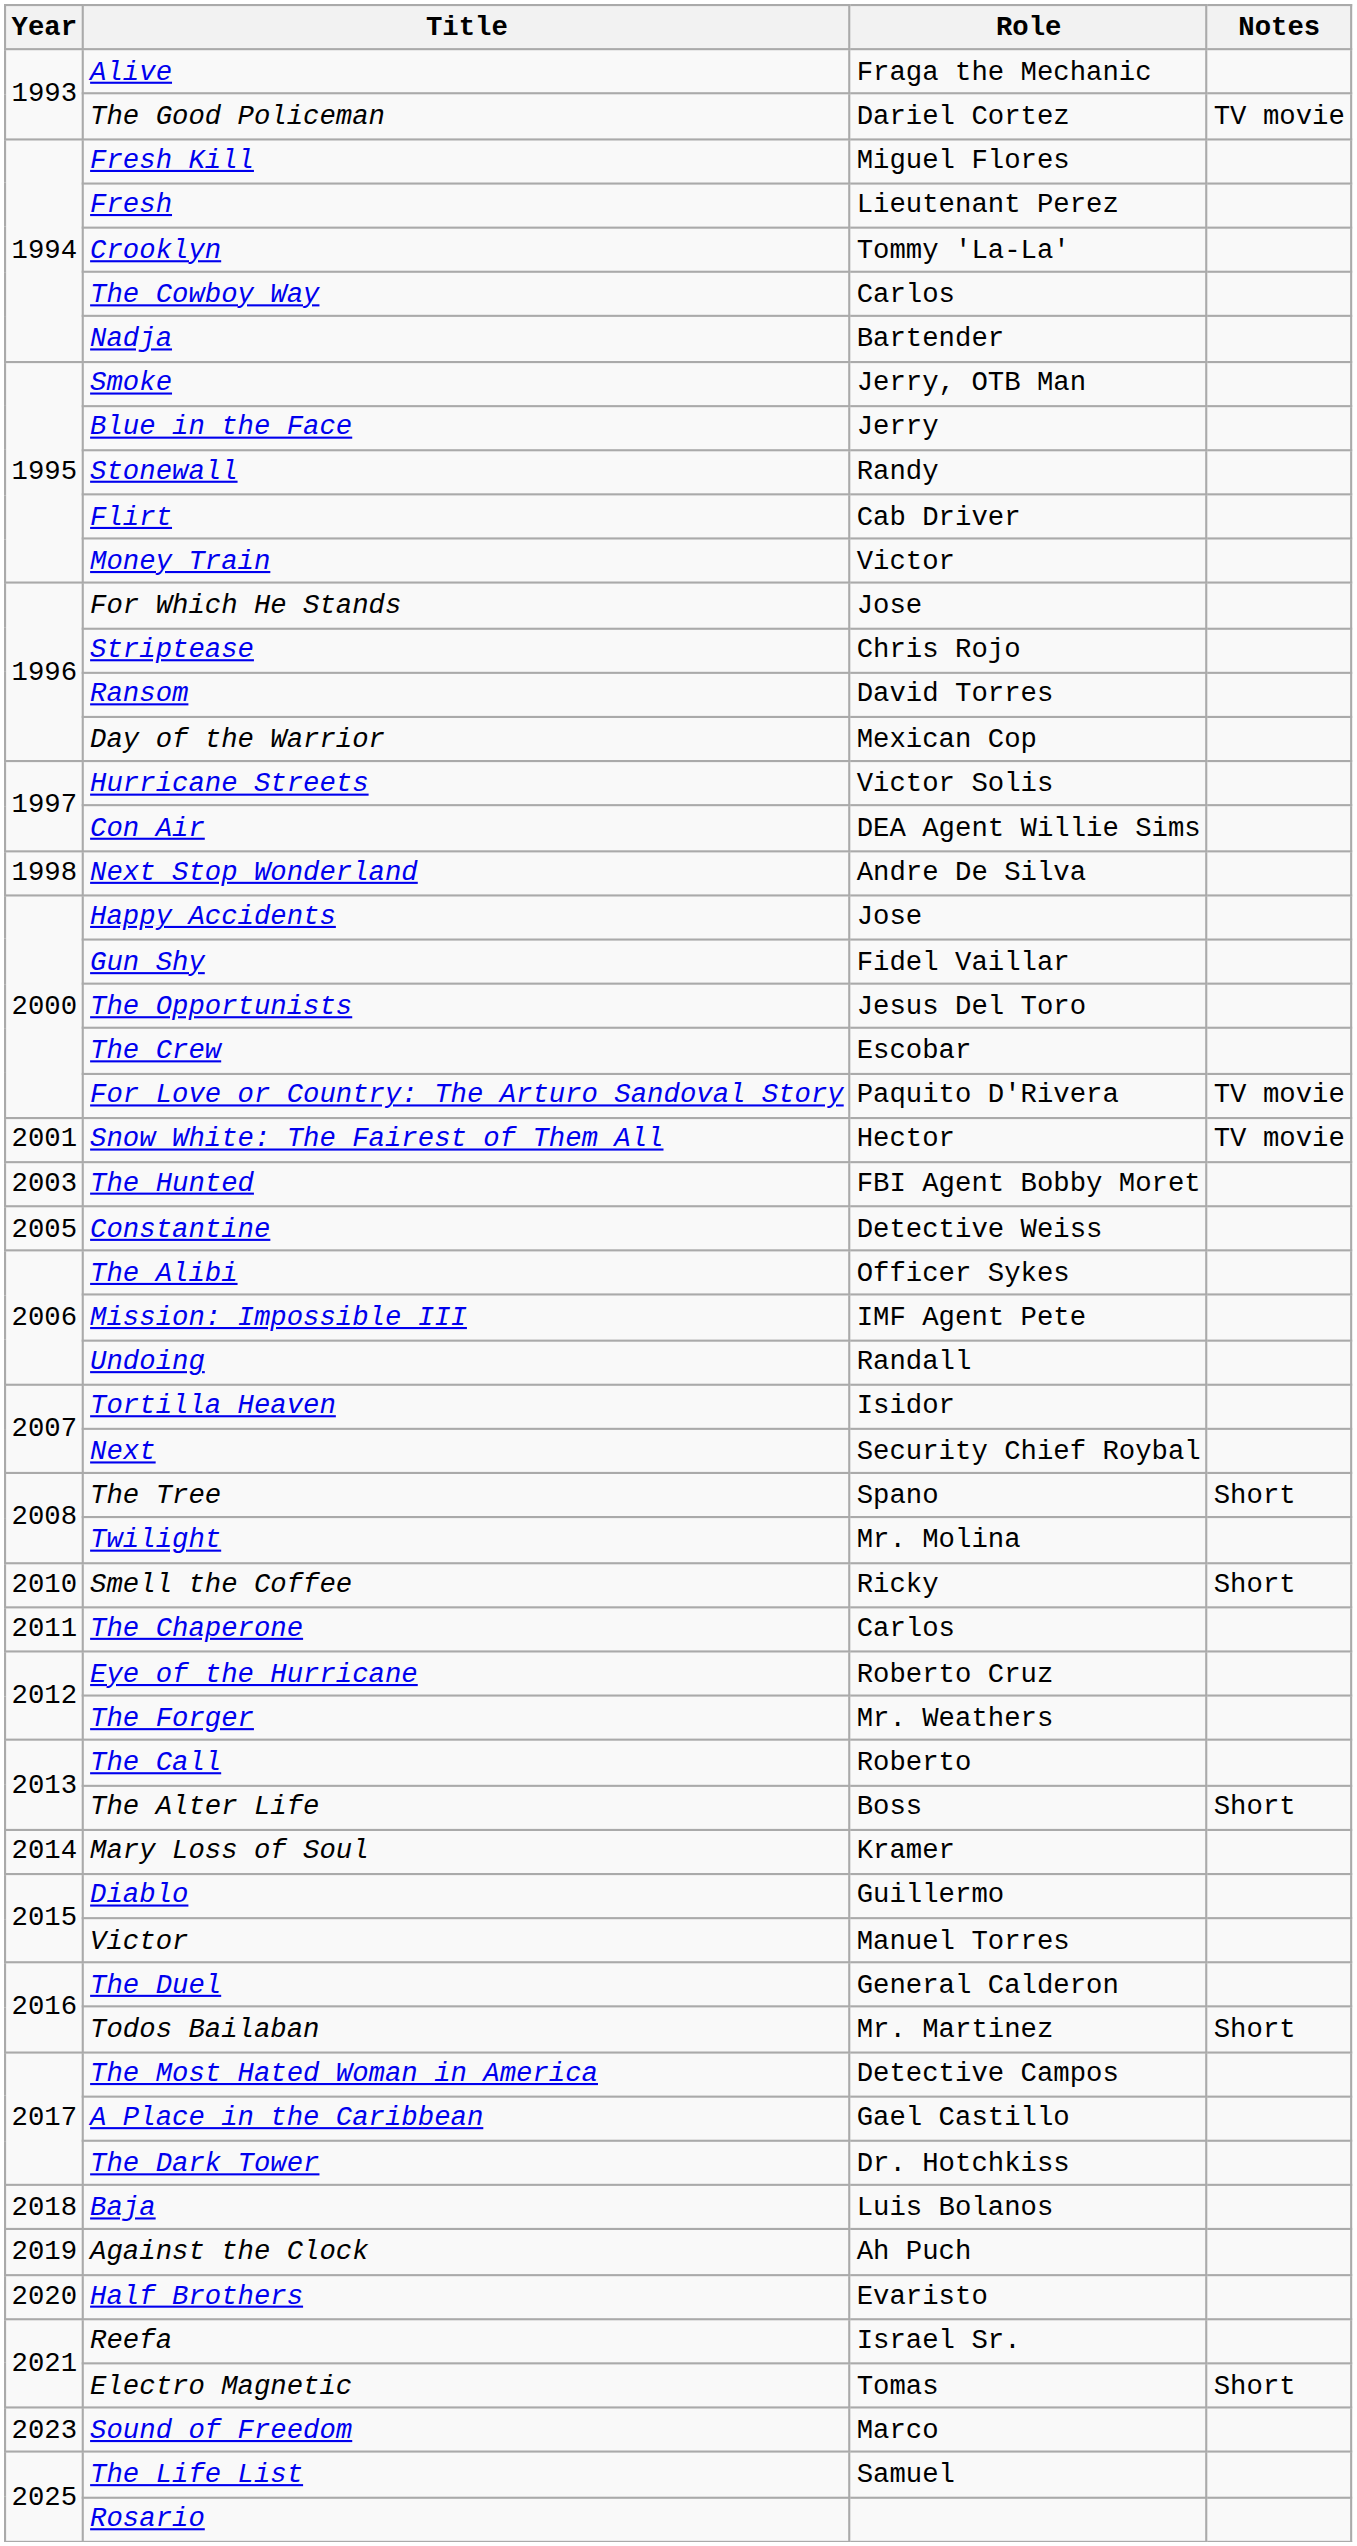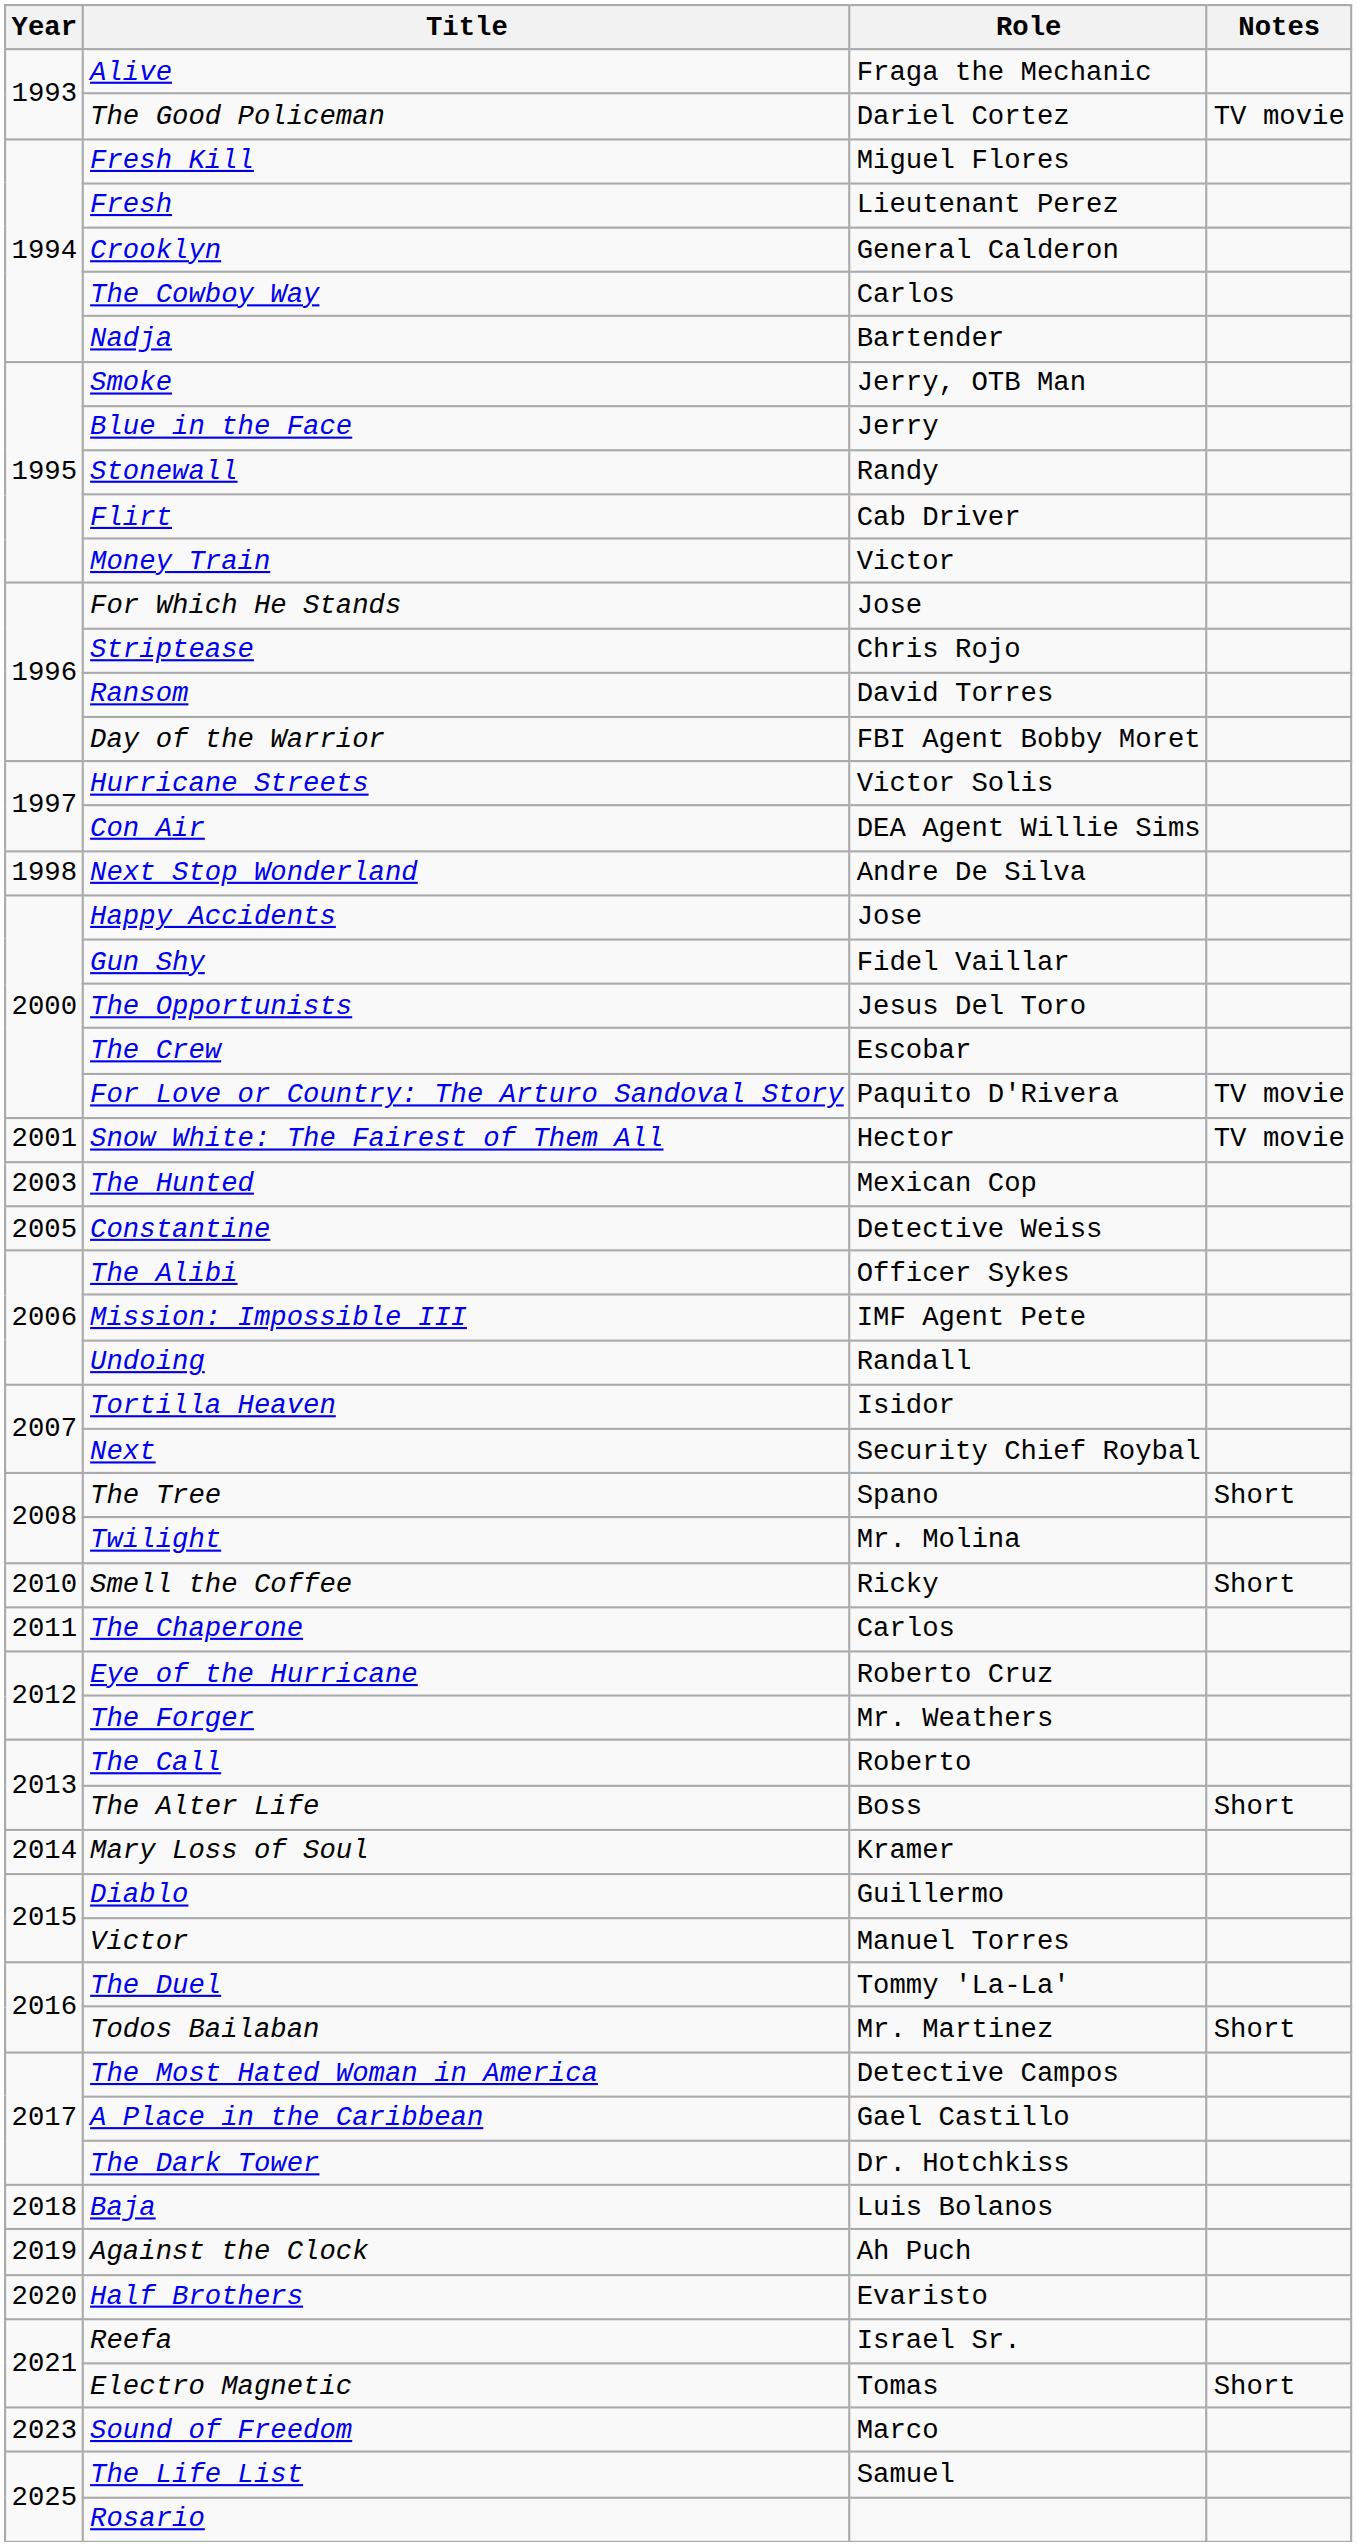 <table class="wikitable sortable">
 <tr>
 <th>Year</th>
 <th>Title</th>
 <th>Role</th>
 <th>Notes</th>
 </tr>
 <tr>
 <td rowspan=2>1993</td>
 <td><em><a href='#'>Alive</a></em></td>
 <td>Fraga the Mechanic</td>
 <td></td>
 </tr>
 <tr>
 <td><em>The Good Policeman</em></td>
 <td>Dariel Cortez</td>
 <td>TV movie</td>
 </tr>
 <tr>
 <td rowspan=5>1994</td>
 <td><em><a href='#'>Fresh Kill</a></em></td>
 <td>Miguel Flores</td>
 <td></td>
 </tr>
 <tr>
 <td><em><a href='#'>Fresh</a></em></td>
 <td>Lieutenant Perez</td>
 <td></td>
 </tr>
 <tr>
 <td><em><a href='#'>Crooklyn</a></em></td>
-<td>Tommy 'La-La'</td>
+<td>General Calderon</td>
 <td></td>
 </tr>
 <tr>
 <td><em><a href='#'>The Cowboy Way</a></em></td>
 <td>Carlos</td>
 <td></td>
 </tr>
 <tr>
 <td><em><a href='#'>Nadja</a></em></td>
 <td>Bartender</td>
 <td></td>
 </tr>
 <tr>
 <td rowspan=5>1995</td>
 <td><em><a href='#'>Smoke</a></em></td>
 <td>Jerry, OTB Man</td>
 <td></td>
 </tr>
 <tr>
 <td><em><a href='#'>Blue in the Face</a></em></td>
 <td>Jerry</td>
 <td></td>
 </tr>
 <tr>
 <td><em><a href='#'>Stonewall</a></em></td>
 <td>Randy</td>
 <td></td>
 </tr>
 <tr>
 <td><em><a href='#'>Flirt</a></em></td>
 <td>Cab Driver</td>
 <td></td>
 </tr>
 <tr>
 <td><em><a href='#'>Money Train</a></em></td>
 <td>Victor</td>
 <td></td>
 </tr>
 <tr>
 <td rowspan=4>1996</td>
 <td><em>For Which He Stands</em></td>
 <td>Jose</td>
 <td></td>
 </tr>
 <tr>
 <td><em><a href='#'>Striptease</a></em></td>
 <td>Chris Rojo</td>
 <td></td>
 </tr>
 <tr>
 <td><em><a href='#'>Ransom</a></em></td>
 <td>David Torres</td>
 <td></td>
 </tr>
 <tr>
 <td><em>Day of the Warrior</em></td>
-<td>Mexican Cop</td>
+<td>FBI Agent Bobby Moret</td>
 <td></td>
 </tr>
 <tr>
 <td rowspan=2>1997</td>
 <td><em><a href='#'>Hurricane Streets</a></em></td>
 <td>Victor Solis</td>
 <td></td>
 </tr>
 <tr>
 <td><em><a href='#'>Con Air</a></em></td>
 <td>DEA Agent Willie Sims</td>
 <td></td>
 </tr>
 <tr>
 <td>1998</td>
 <td><em><a href='#'>Next Stop Wonderland</a></em></td>
 <td>Andre De Silva</td>
 <td></td>
 </tr>
 <tr>
 <td rowspan=5>2000</td>
 <td><em><a href='#'>Happy Accidents</a></em></td>
 <td>Jose</td>
 <td></td>
 </tr>
 <tr>
 <td><em><a href='#'>Gun Shy</a></em></td>
 <td>Fidel Vaillar</td>
 <td></td>
 </tr>
 <tr>
 <td><em><a href='#'>The Opportunists</a></em></td>
 <td>Jesus Del Toro</td>
 <td></td>
 </tr>
 <tr>
 <td><em><a href='#'>The Crew</a></em></td>
 <td>Escobar</td>
 <td></td>
 </tr>
 <tr>
 <td><em><a href='#'>For Love or Country: The Arturo Sandoval Story</a></em></td>
 <td>Paquito D'Rivera</td>
 <td>TV movie</td>
 </tr>
 <tr>
 <td>2001</td>
 <td><em><a href='#'>Snow White: The Fairest of Them All</a></em></td>
 <td>Hector</td>
 <td>TV movie</td>
 </tr>
 <tr>
 <td>2003</td>
 <td><em><a href='#'>The Hunted</a></em></td>
-<td>FBI Agent Bobby Moret</td>
+<td>Mexican Cop</td>
 <td></td>
 </tr>
 <tr>
 <td>2005</td>
 <td><em><a href='#'>Constantine</a></em></td>
 <td>Detective Weiss</td>
 <td></td>
 </tr>
 <tr>
 <td rowspan=3>2006</td>
 <td><em><a href='#'>The Alibi</a></em></td>
 <td>Officer Sykes</td>
 <td></td>
 </tr>
 <tr>
 <td><em><a href='#'>Mission: Impossible III</a></em></td>
 <td>IMF Agent Pete</td>
 <td></td>
 </tr>
 <tr>
 <td><em><a href='#'>Undoing</a></em></td>
 <td>Randall</td>
 <td></td>
 </tr>
 <tr>
 <td rowspan=2>2007</td>
 <td><em><a href='#'>Tortilla Heaven</a></em></td>
 <td>Isidor</td>
 <td></td>
 </tr>
 <tr>
 <td><em><a href='#'>Next</a></em></td>
 <td>Security Chief Roybal</td>
 <td></td>
 </tr>
 <tr>
 <td rowspan=2>2008</td>
 <td><em>The Tree</em></td>
 <td>Spano</td>
 <td>Short</td>
 </tr>
 <tr>
 <td><em><a href='#'>Twilight</a></em></td>
 <td>Mr. Molina</td>
 <td></td>
 </tr>
 <tr>
 <td>2010</td>
 <td><em>Smell the Coffee</em></td>
 <td>Ricky</td>
 <td>Short</td>
 </tr>
 <tr>
 <td>2011</td>
 <td><em><a href='#'>The Chaperone</a></em></td>
 <td>Carlos</td>
 <td></td>
 </tr>
 <tr>
 <td rowspan=2>2012</td>
 <td><em><a href='#'>Eye of the Hurricane</a></em></td>
 <td>Roberto Cruz</td>
 <td></td>
 </tr>
 <tr>
 <td><em><a href='#'>The Forger</a></em></td>
 <td>Mr. Weathers</td>
 <td></td>
 </tr>
 <tr>
 <td rowspan=2>2013</td>
 <td><em><a href='#'>The Call</a></em></td>
 <td>Roberto</td>
 <td></td>
 </tr>
 <tr>
 <td><em>The Alter Life</em></td>
 <td>Boss</td>
 <td>Short</td>
 </tr>
 <tr>
 <td>2014</td>
 <td><em>Mary Loss of Soul</em></td>
 <td>Kramer</td>
 <td></td>
 </tr>
 <tr>
 <td rowspan=2>2015</td>
 <td><em> <a href='#'>Diablo</a></em></td>
 <td>Guillermo</td>
 <td></td>
 </tr>
 <tr>
 <td><em>Victor</em></td>
 <td>Manuel Torres</td>
 <td></td>
 </tr>
 <tr>
 <td rowspan=2>2016</td>
 <td><em><a href='#'>The Duel</a></em></td>
-<td>General Calderon</td>
+<td>Tommy 'La-La'</td>
 <td></td>
 </tr>
 <tr>
 <td><em>Todos Bailaban</em></td>
 <td>Mr. Martinez</td>
 <td>Short</td>
 </tr>
 <tr>
 <td rowspan=3>2017</td>
 <td><em><a href='#'>The Most Hated Woman in America</a></em></td>
 <td>Detective Campos</td>
 <td></td>
 </tr>
 <tr>
 <td><em><a href='#'>A Place in the Caribbean</a></em></td>
 <td>Gael Castillo</td>
 <td></td>
 </tr>
 <tr>
 <td><em><a href='#'>The Dark Tower</a></em></td>
 <td>Dr. Hotchkiss</td>
 <td></td>
 </tr>
 <tr>
 <td>2018</td>
 <td><em> <a href='#'>Baja</a></em></td>
 <td>Luis Bolanos</td>
 <td></td>
 </tr>
 <tr>
 <td>2019</td>
 <td><em>Against the Clock</em></td>
 <td>Ah Puch</td>
 <td></td>
 </tr>
 <tr>
 <td>2020</td>
 <td><em><a href='#'>Half Brothers</a></em></td>
 <td>Evaristo</td>
 <td></td>
 </tr>
 <tr>
 <td rowspan=2>2021</td>
 <td><em>Reefa</em></td>
 <td>Israel Sr.</td>
 <td></td>
 </tr>
 <tr>
 <td><em>Electro Magnetic</em></td>
 <td>Tomas</td>
 <td>Short</td>
 </tr>
 <tr>
 <td>2023</td>
 <td><em><a href='#'>Sound of Freedom</a></em></td>
 <td>Marco</td>
 <td></td>
 </tr>
 <tr>
 <td rowspan="2">2025</td>
 <td><em><a href='#'>The Life List</a></em></td>
 <td>Samuel</td>
 <td></td>
 </tr>
 <tr>
 <td><em><a href='#'>Rosario</a></em></td>
 <td></td>
 <td></td>
 </tr>
 </table>
